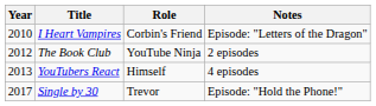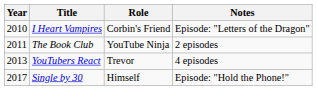 <table class="wikitable plainrowheaders sortable">
 <tr>
 <th scope="col">Year</th>
 <th scope="col">Title</th>
 <th scope="col">Role</th>
 <th class="unsortable" scope="col">Notes</th>
 </tr>
 <tr>
 <td>2010</td>
 <td><em><a href='#'>I Heart Vampires</a></em></td>
 <td>Corbin's Friend</td>
 <td>Episode: "Letters of the Dragon"</td>
 </tr>
 <tr>
-<td>2012</td>
+<td>2011</td>
 <td><em>The Book Club</em></td>
 <td>YouTube Ninja</td>
 <td>2 episodes</td>
 </tr>
 <tr>
 <td>2013</td>
 <td><em><a href='#'>YouTubers React</a></em></td>
-<td>Himself</td>
+<td>Trevor</td>
 <td>4 episodes</td>
 </tr>
 <tr>
 <td>2017</td>
 <td><em><a href='#'>Single by 30</a></em></td>
-<td>Trevor</td>
+<td>Himself</td>
 <td>Episode: "Hold the Phone!"</td>
 </tr>
 </table>
